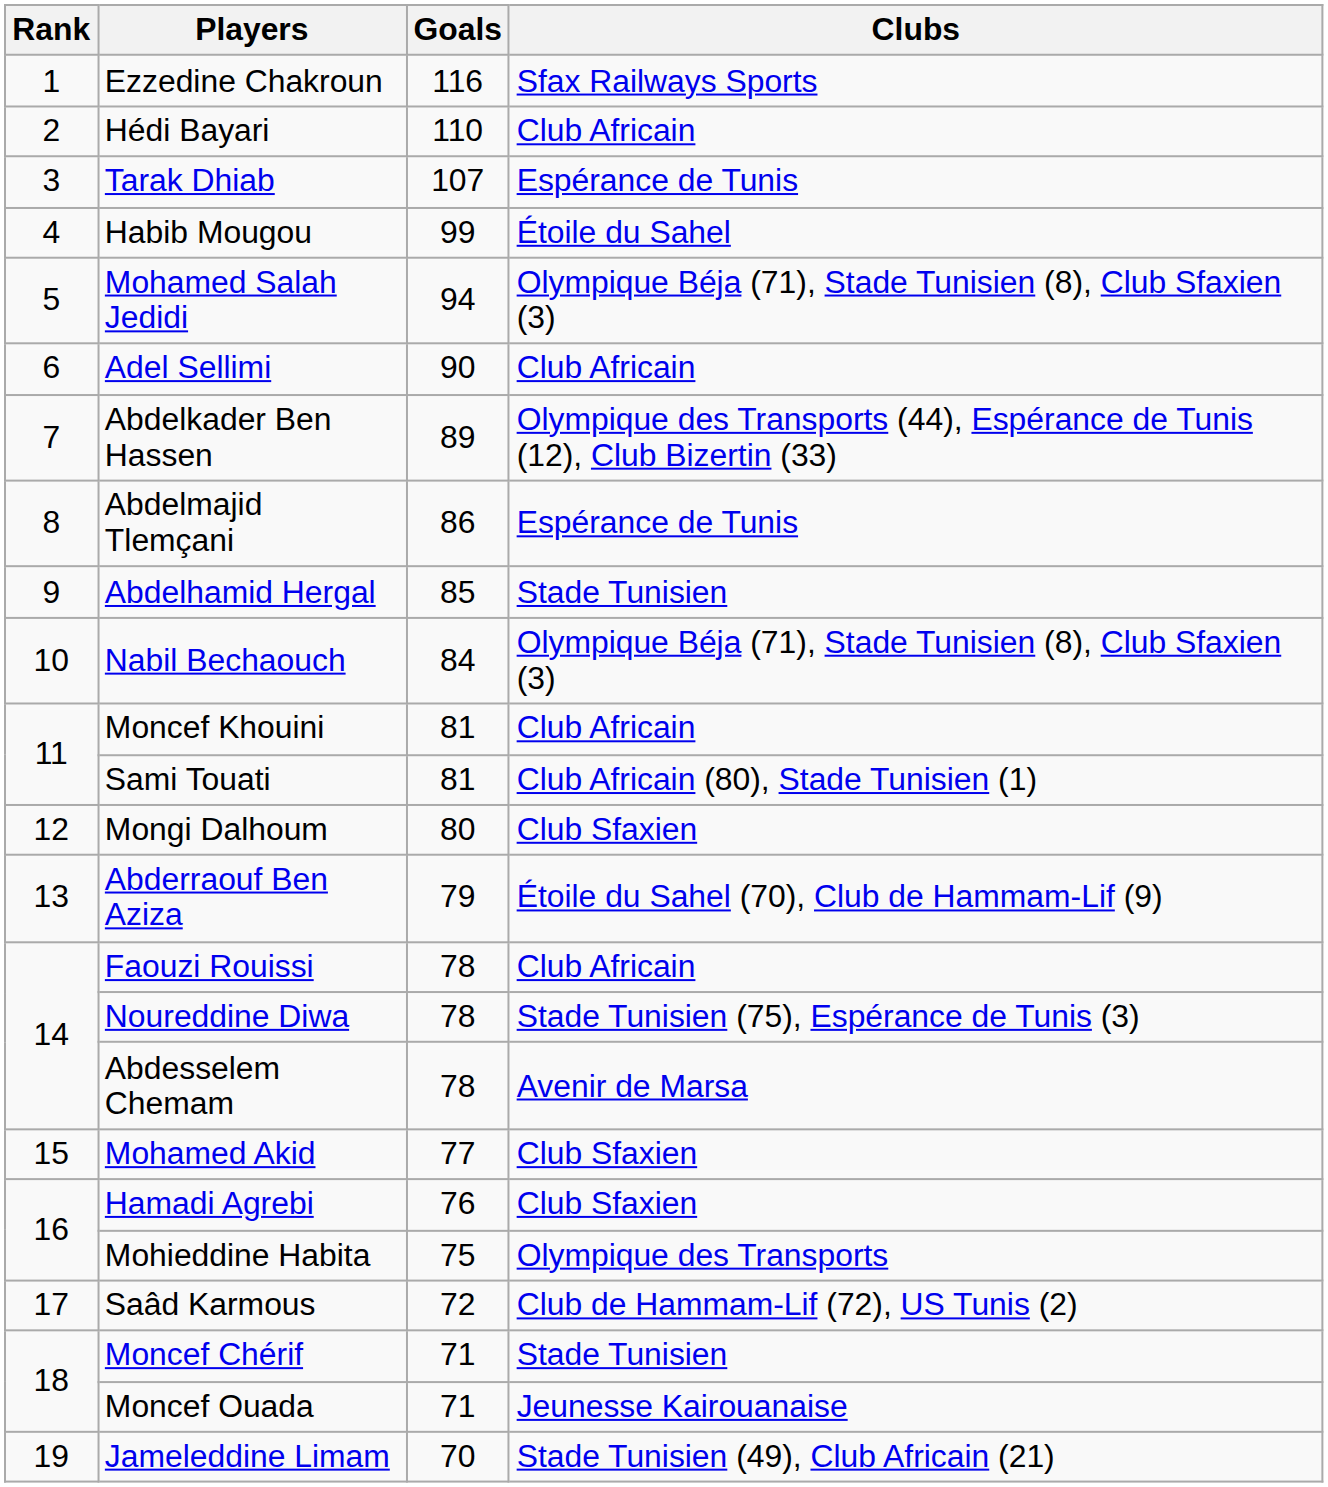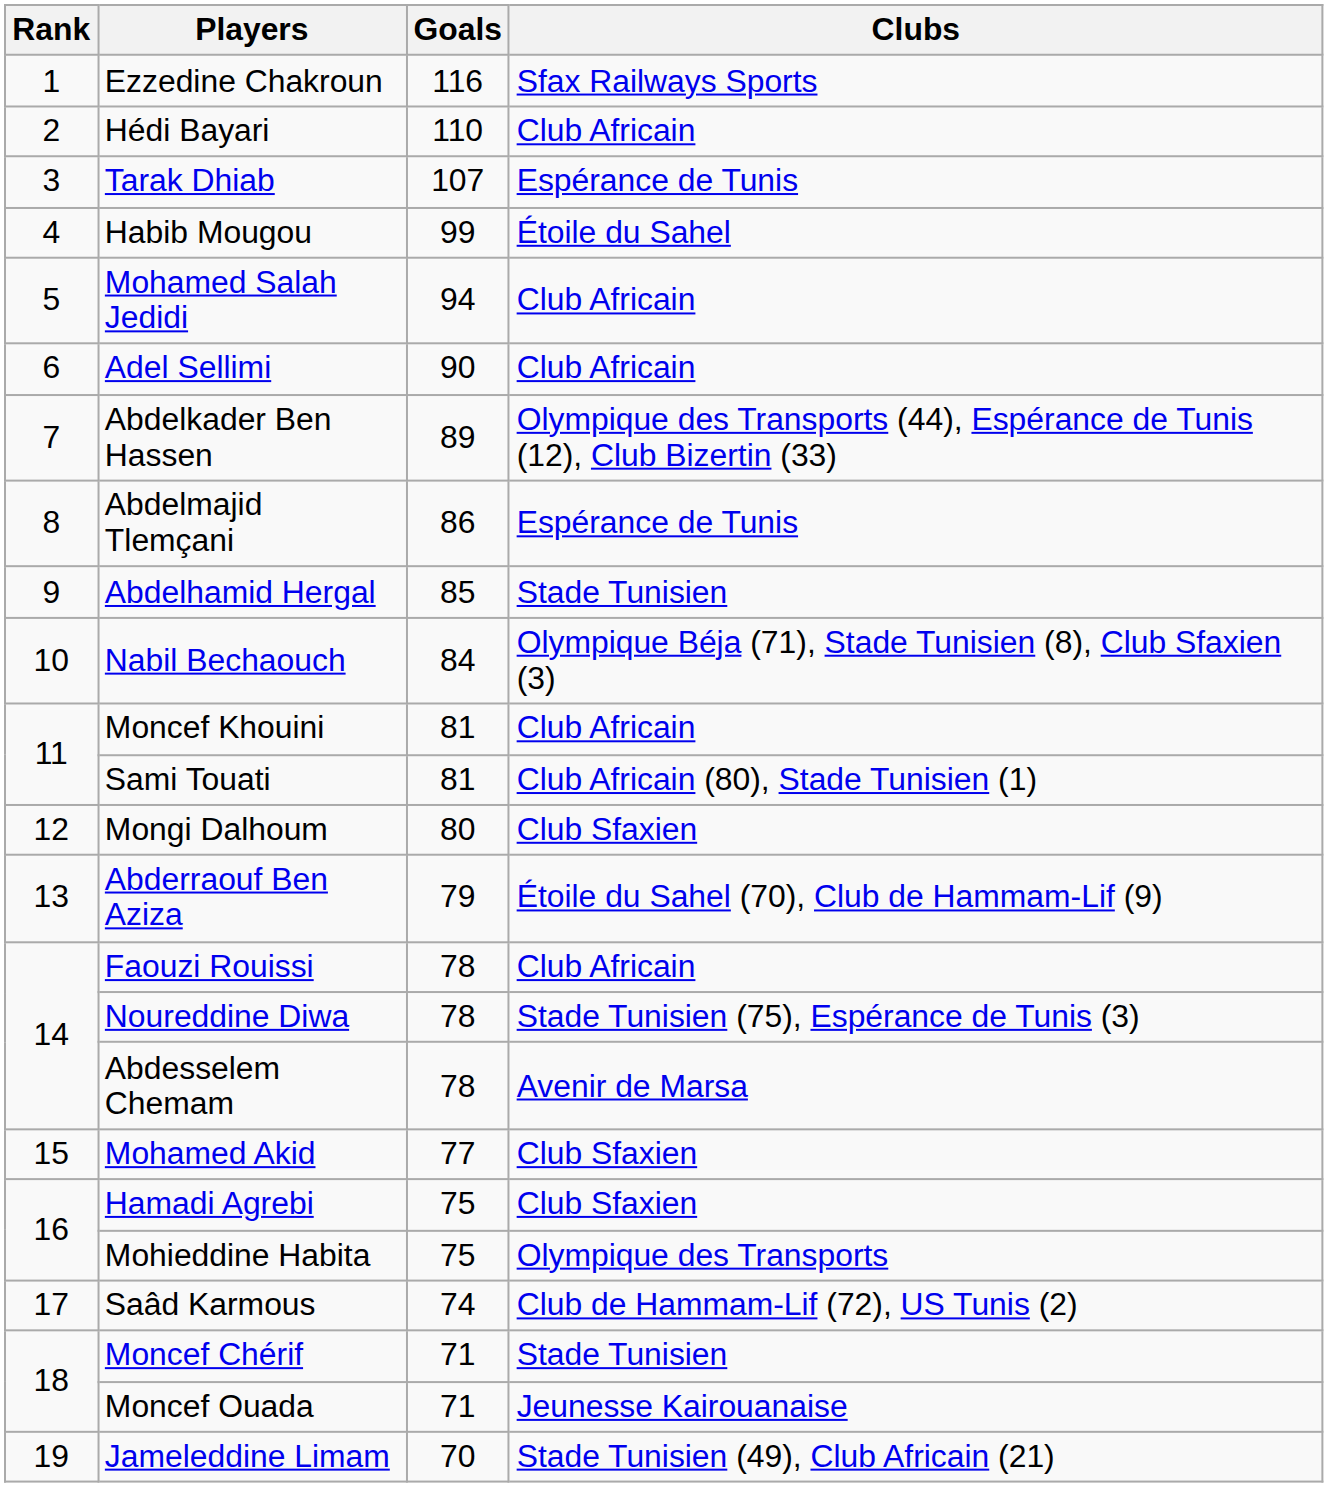 <table class="wikitable" width="75%">
 <tr>
 <th>Rank</th>
 <th>Players</th>
 <th>Goals</th>
 <th>Clubs</th>
 </tr>
 <tr>
 <td align="center">1</td>
 <td> Ezzedine Chakroun</td>
 <td align="center">116</td>
 <td><a href='#'>Sfax Railways Sports</a></td>
 </tr>
 <tr>
 <td align="center">2</td>
 <td> Hédi Bayari</td>
 <td align="center">110</td>
 <td><a href='#'>Club Africain</a></td>
 </tr>
 <tr>
 <td align="center">3</td>
 <td> <a href='#'>Tarak Dhiab</a></td>
 <td align="center">107</td>
 <td><a href='#'>Espérance de Tunis</a></td>
 </tr>
 <tr>
 <td align="center">4</td>
 <td> Habib Mougou</td>
 <td align="center">99</td>
 <td><a href='#'>Étoile du Sahel</a></td>
 </tr>
 <tr>
 <td align="center">5</td>
 <td> <a href='#'>Mohamed Salah Jedidi</a></td>
 <td align="center">94</td>
-<td><a href='#'>Olympique Béja</a> (71), <a href='#'>Stade Tunisien</a> (8), <a href='#'>Club Sfaxien</a> (3)</td>
+<td><a href='#'>Club Africain</a></td>
 </tr>
 <tr>
 <td align="center">6</td>
 <td> <a href='#'>Adel Sellimi</a></td>
 <td align="center">90</td>
 <td><a href='#'>Club Africain</a></td>
 </tr>
 <tr>
 <td align="center">7</td>
 <td> Abdelkader Ben Hassen</td>
 <td align="center">89</td>
 <td><a href='#'>Olympique des Transports</a> (44), <a href='#'>Espérance de Tunis</a> (12), <a href='#'>Club Bizertin</a> (33)</td>
 </tr>
 <tr>
 <td align="center">8</td>
 <td> Abdelmajid Tlemçani</td>
 <td align="center">86</td>
 <td><a href='#'>Espérance de Tunis</a></td>
 </tr>
 <tr>
 <td align="center">9</td>
 <td> <a href='#'>Abdelhamid Hergal</a></td>
 <td align="center">85</td>
 <td><a href='#'>Stade Tunisien</a></td>
 </tr>
 <tr>
 <td align="center">10</td>
 <td> <a href='#'>Nabil Bechaouch</a></td>
 <td align="center">84</td>
 <td><a href='#'>Olympique Béja</a> (71), <a href='#'>Stade Tunisien</a> (8), <a href='#'>Club Sfaxien</a> (3)</td>
 </tr>
 <tr>
 <td rowspan="2" align="center">11</td>
 <td> Moncef Khouini</td>
 <td align="center">81</td>
 <td><a href='#'>Club Africain</a></td>
 </tr>
 <tr>
 <td> Sami Touati</td>
 <td align="center">81</td>
 <td><a href='#'>Club Africain</a> (80), <a href='#'>Stade Tunisien</a> (1)</td>
 </tr>
 <tr>
 <td align="center">12</td>
 <td> Mongi Dalhoum</td>
 <td align="center">80</td>
 <td><a href='#'>Club Sfaxien</a></td>
 </tr>
 <tr>
 <td align="center">13</td>
 <td> <a href='#'>Abderraouf Ben Aziza</a></td>
 <td align="center">79</td>
 <td><a href='#'>Étoile du Sahel</a> (70), <a href='#'>Club de Hammam-Lif</a> (9)</td>
 </tr>
 <tr>
 <td rowspan="3" align="center">14</td>
 <td> <a href='#'>Faouzi Rouissi</a></td>
 <td align="center">78</td>
 <td><a href='#'>Club Africain</a></td>
 </tr>
 <tr>
 <td> <a href='#'>Noureddine Diwa</a></td>
 <td align="center">78</td>
 <td><a href='#'>Stade Tunisien</a> (75), <a href='#'>Espérance de Tunis</a> (3)</td>
 </tr>
 <tr>
 <td> Abdesselem Chemam</td>
 <td align="center">78</td>
 <td><a href='#'>Avenir de Marsa</a></td>
 </tr>
 <tr>
 <td align="center">15</td>
 <td> <a href='#'>Mohamed Akid</a></td>
 <td align="center">77</td>
 <td><a href='#'>Club Sfaxien</a></td>
 </tr>
 <tr>
 <td rowspan="2" align="center">16</td>
 <td> <a href='#'>Hamadi Agrebi</a></td>
-<td align="center">76</td>
+<td align="center">75</td>
 <td><a href='#'>Club Sfaxien</a></td>
 </tr>
 <tr>
 <td> Mohieddine Habita</td>
 <td align="center">75</td>
 <td><a href='#'>Olympique des Transports</a></td>
 </tr>
 <tr>
 <td align="center">17</td>
 <td> Saâd Karmous</td>
-<td align="center">72</td>
+<td align="center">74</td>
 <td><a href='#'>Club de Hammam-Lif</a> (72), <a href='#'>US Tunis</a> (2)</td>
 </tr>
 <tr>
 <td rowspan="2" align="center">18</td>
 <td> <a href='#'>Moncef Chérif</a></td>
 <td align="center">71</td>
 <td><a href='#'>Stade Tunisien</a></td>
 </tr>
 <tr>
 <td> Moncef Ouada</td>
 <td align="center">71</td>
 <td><a href='#'>Jeunesse Kairouanaise</a></td>
 </tr>
 <tr>
 <td align="center">19</td>
 <td> <a href='#'>Jameleddine Limam</a></td>
 <td align="center">70</td>
 <td><a href='#'>Stade Tunisien</a> (49), <a href='#'>Club Africain</a> (21)</td>
 </tr>
 </table>
